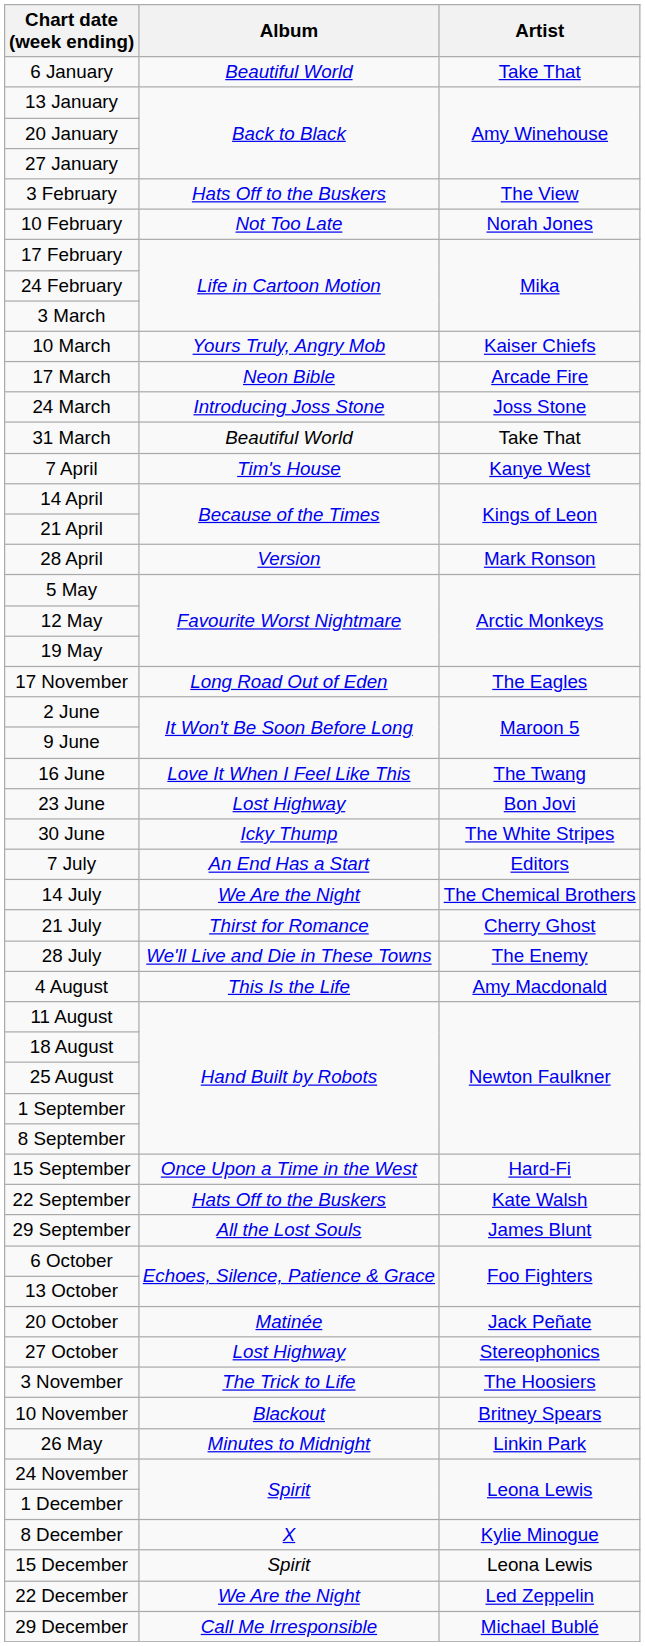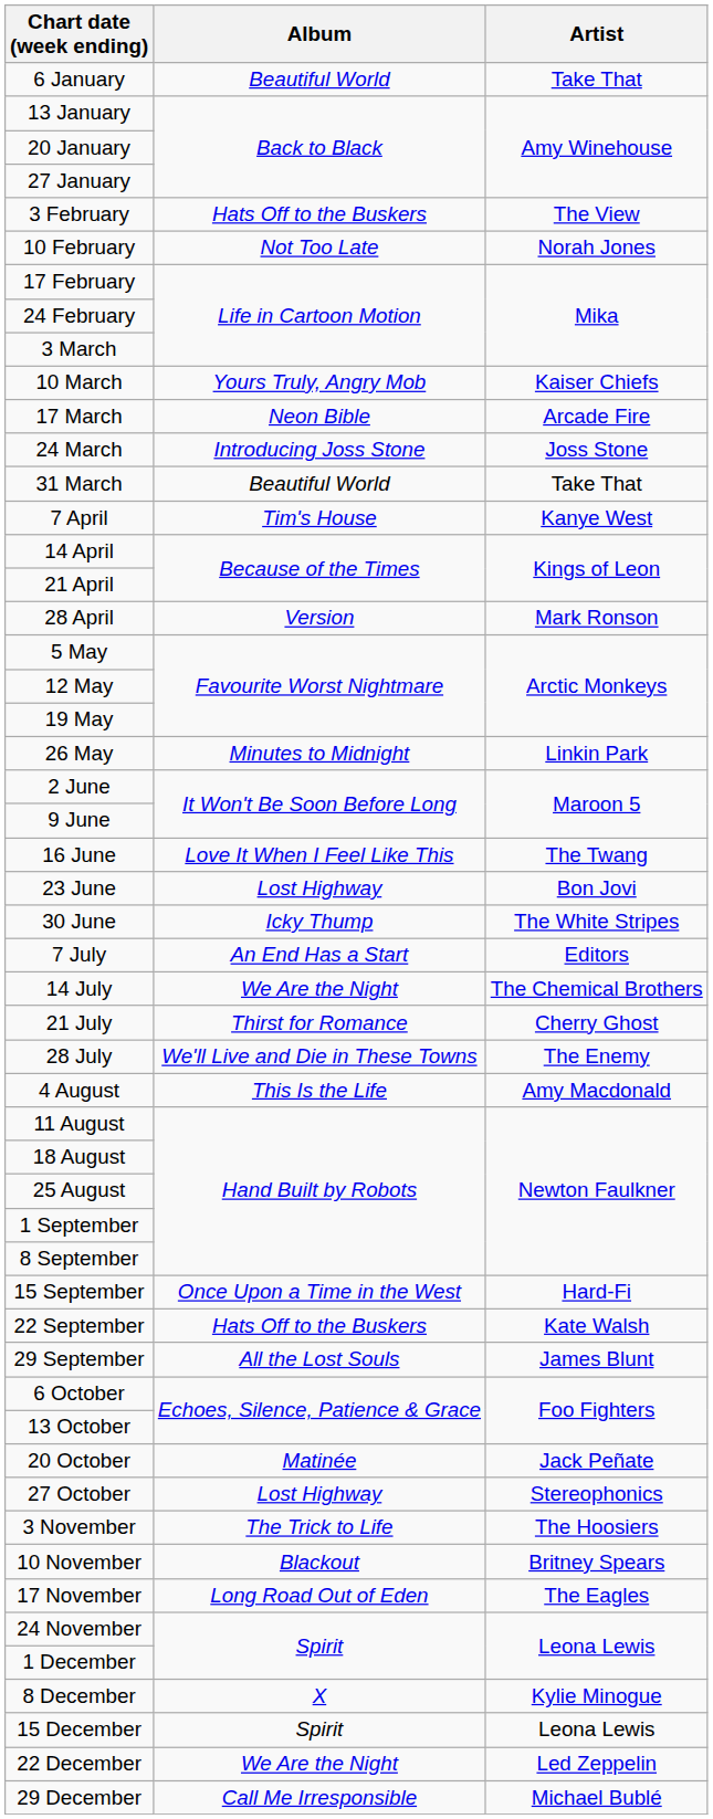 <table class="wikitable plainrowheaders" style="font-size:97%; text-align:center;">
 <tr>
 <th>Chart date<br>(week ending)</th>
 <th>Album</th>
 <th>Artist</th>
 </tr>
 <tr (*) = sales.>
 <td>6 January</td>
 <td><em><a href='#'>Beautiful World</a></em></td>
 <td><a href='#'>Take That</a></td>
 </tr>
 <tr>
 <td>13 January</td>
 <td rowspan="3"><em><a href='#'>Back to Black</a></em></td>
 <td rowspan="3"><a href='#'>Amy Winehouse</a></td>
 </tr>
 <tr>
 <td>20 January</td>
 </tr>
 <tr>
 <td>27 January</td>
 </tr>
 <tr>
 <td>3 February</td>
 <td><em><a href='#'>Hats Off to the Buskers</a></em></td>
 <td><a href='#'>The View</a></td>
 </tr>
 <tr>
 <td>10 February</td>
 <td><em><a href='#'>Not Too Late</a></em></td>
 <td><a href='#'>Norah Jones</a></td>
 </tr>
 <tr>
 <td>17 February</td>
 <td rowspan="3"><em><a href='#'>Life in Cartoon Motion</a></em></td>
 <td rowspan="3"><a href='#'>Mika</a></td>
 </tr>
 <tr>
 <td>24 February</td>
 </tr>
 <tr>
 <td>3 March</td>
 </tr>
 <tr>
 <td>10 March</td>
 <td><em><a href='#'>Yours Truly, Angry Mob</a></em></td>
 <td><a href='#'>Kaiser Chiefs</a></td>
 </tr>
 <tr>
 <td>17 March</td>
 <td><em><a href='#'>Neon Bible</a></em></td>
 <td><a href='#'>Arcade Fire</a></td>
 </tr>
 <tr>
 <td>24 March</td>
 <td><em><a href='#'>Introducing Joss Stone</a></em></td>
 <td><a href='#'>Joss Stone</a></td>
 </tr>
 <tr>
 <td>31 March</td>
 <td><em>Beautiful World</em></td>
 <td>Take That</td>
 </tr>
 <tr>
 <td>7 April</td>
 <td><em><a href='#'>Tim's House</a></em></td>
 <td><a href='#'>Kanye West</a></td>
 </tr>
 <tr>
 <td>14 April</td>
 <td rowspan="2"><em><a href='#'>Because of the Times</a></em></td>
 <td rowspan="2"><a href='#'>Kings of Leon</a></td>
 </tr>
 <tr>
 <td>21 April</td>
 </tr>
 <tr>
 <td>28 April</td>
 <td><em><a href='#'>Version</a></em></td>
 <td><a href='#'>Mark Ronson</a></td>
 </tr>
 <tr>
 <td>5 May</td>
 <td rowspan="3"><em><a href='#'>Favourite Worst Nightmare</a></em></td>
 <td rowspan="3"><a href='#'>Arctic Monkeys</a></td>
 </tr>
 <tr>
 <td>12 May</td>
 </tr>
 <tr>
 <td>19 May</td>
 </tr>
 <tr>
-<td>17 November</td>
-<td><em><a href='#'>Long Road Out of Eden</a></em></td>
-<td><a href='#'>The Eagles</a></td>
+<td>26 May</td>
+<td><em><a href='#'>Minutes to Midnight</a></em></td>
+<td><a href='#'>Linkin Park</a></td>
 </tr>
 <tr>
 <td>2 June</td>
 <td rowspan="2"><em><a href='#'>It Won't Be Soon Before Long</a></em></td>
 <td rowspan="2"><a href='#'>Maroon 5</a></td>
 </tr>
 <tr>
 <td>9 June</td>
 </tr>
 <tr>
 <td>16 June</td>
 <td><em><a href='#'>Love It When I Feel Like This</a></em></td>
 <td><a href='#'>The Twang</a></td>
 </tr>
 <tr>
 <td>23 June</td>
 <td><em><a href='#'>Lost Highway</a></em></td>
 <td><a href='#'>Bon Jovi</a></td>
 </tr>
 <tr>
 <td>30 June</td>
 <td><em><a href='#'>Icky Thump</a></em></td>
 <td><a href='#'>The White Stripes</a></td>
 </tr>
 <tr>
 <td>7 July</td>
 <td><em><a href='#'>An End Has a Start</a></em></td>
 <td><a href='#'>Editors</a></td>
 </tr>
 <tr>
 <td>14 July</td>
 <td><em><a href='#'>We Are the Night</a></em></td>
 <td><a href='#'>The Chemical Brothers</a></td>
 </tr>
 <tr>
 <td>21 July</td>
 <td><em><a href='#'>Thirst for Romance</a></em></td>
 <td><a href='#'>Cherry Ghost</a></td>
 </tr>
 <tr>
 <td>28 July</td>
 <td><em><a href='#'>We'll Live and Die in These Towns</a></em></td>
 <td><a href='#'>The Enemy</a></td>
 </tr>
 <tr>
 <td>4 August</td>
 <td><em><a href='#'>This Is the Life</a></em></td>
 <td><a href='#'>Amy Macdonald</a></td>
 </tr>
 <tr>
 <td>11 August</td>
 <td rowspan="5"><em><a href='#'>Hand Built by Robots</a></em></td>
 <td rowspan="5"><a href='#'>Newton Faulkner</a></td>
 </tr>
 <tr>
 <td>18 August</td>
 </tr>
 <tr>
 <td>25 August</td>
 </tr>
 <tr>
 <td>1 September</td>
 </tr>
 <tr>
 <td>8 September</td>
 </tr>
 <tr>
 <td>15 September</td>
 <td><em><a href='#'>Once Upon a Time in the West</a></em></td>
 <td><a href='#'>Hard-Fi</a></td>
 </tr>
 <tr>
 <td>22 September</td>
 <td><em><a href='#'>Hats Off to the Buskers</a></em></td>
 <td><a href='#'>Kate Walsh</a></td>
 </tr>
 <tr>
 <td>29 September</td>
 <td><em><a href='#'>All the Lost Souls</a></em></td>
 <td><a href='#'>James Blunt</a></td>
 </tr>
 <tr>
 <td>6 October</td>
 <td rowspan="2"><em><a href='#'>Echoes, Silence, Patience & Grace</a></em></td>
 <td rowspan="2"><a href='#'>Foo Fighters</a></td>
 </tr>
 <tr>
 <td>13 October</td>
 </tr>
 <tr>
 <td>20 October</td>
 <td><em><a href='#'>Matinée</a></em></td>
 <td><a href='#'>Jack Peñate</a></td>
 </tr>
 <tr>
 <td>27 October</td>
 <td><em><a href='#'>Lost Highway</a></em></td>
 <td><a href='#'>Stereophonics</a></td>
 </tr>
 <tr>
 <td>3 November</td>
 <td><em><a href='#'>The Trick to Life</a></em></td>
 <td><a href='#'>The Hoosiers</a></td>
 </tr>
 <tr>
 <td>10 November</td>
 <td><em><a href='#'>Blackout</a></em></td>
 <td><a href='#'>Britney Spears</a></td>
 </tr>
 <tr>
-<td>26 May</td>
-<td><em><a href='#'>Minutes to Midnight</a></em></td>
-<td><a href='#'>Linkin Park</a></td>
+<td>17 November</td>
+<td><em><a href='#'>Long Road Out of Eden</a></em></td>
+<td><a href='#'>The Eagles</a></td>
 </tr>
 <tr>
 <td>24 November</td>
 <td rowspan="2"><em><a href='#'>Spirit</a></em></td>
 <td rowspan="2"><a href='#'>Leona Lewis</a></td>
 </tr>
 <tr>
 <td>1 December</td>
 </tr>
 <tr>
 <td>8 December</td>
 <td><em><a href='#'>X</a></em></td>
 <td><a href='#'>Kylie Minogue</a></td>
 </tr>
 <tr>
 <td>15 December</td>
 <td><em>Spirit</em></td>
 <td>Leona Lewis</td>
 </tr>
 <tr>
 <td>22 December</td>
 <td><em><a href='#'>We Are the Night</a></em></td>
 <td><a href='#'>Led Zeppelin</a></td>
 </tr>
 <tr>
 <td>29 December</td>
 <td><em><a href='#'>Call Me Irresponsible</a></em></td>
 <td><a href='#'>Michael Bublé</a></td>
 </tr>
 </table>
